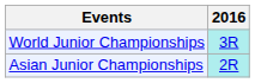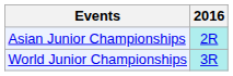 <table style='font-size: 90%; text-align:center;' class='wikitable'>
 <tr>
 <th>Events</th>
 <th>2016</th>
 </tr>
 <tr>
+<td bgcolor="#ECF2FF"; align="left"><a href='#'>Asian Junior Championships</a></td>
+<td bgcolor=AFEEEE><a href='#'>2R</a></td>
+</tr>
+<tr>
 <td bgcolor="#ECF2FF"; align="left"><a href='#'>World Junior Championships</a></td>
 <td bgcolor=AFEEEE><a href='#'>3R</a></td>
 </tr>
-<tr>
-<td bgcolor="#ECF2FF"; align="left"><a href='#'>Asian Junior Championships</a></td>
-<td bgcolor=AFEEEE><a href='#'>2R</a></td>
-</tr>
 </table>
